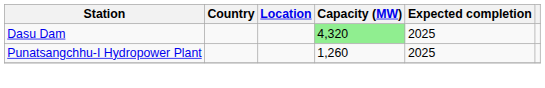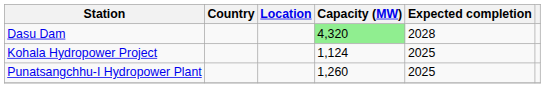 <table class="wikitable sortable">
 <tr>
 <th>Station</th>
 <th>Country</th>
 <th><a href='#'>Location</a></th>
 <th>Capacity (<a href='#'>MW</a>)</th>
 <th>Expected completion</th>
 <th></th>
 </tr>
 <tr>
 <td><a href='#'>Dasu Dam</a></td>
 <td></td>
 <td></td>
 <td style="background: lightgreen;">4,320</td>
+<td>2028</td>
+<td></td>
+</tr>
+<tr>
+<td><a href='#'>Kohala Hydropower Project</a></td>
+<td></td>
+<td></td>
+<td>1,124</td>
 <td>2025</td>
 <td></td>
 </tr>
 <tr>
 <td><a href='#'>Punatsangchhu-I Hydropower Plant</a></td>
 <td></td>
 <td></td>
 <td>1,260</td>
 <td>2025</td>
 <td></td>
 </tr>
 <tr>
 </tr>
 </table>
